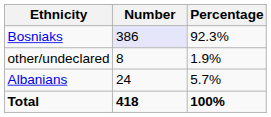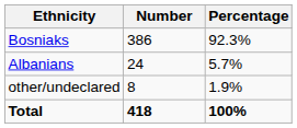 <table class="wikitable">
 <tr>
 <th width="100px">Ethnicity</th>
 <th width="80px">Number</th>
 <th width="80px">Percentage</th>
 </tr>
 <tr>
 <td><a href='#'>Bosniaks</a></td>
-<td style="background: lavender;">386</td>
+<td>386</td>
 <td>92.3%</td>
+</tr>
+<tr>
+<td><a href='#'>Albanians</a></td>
+<td>24</td>
+<td>5.7%</td>
 </tr>
 <tr>
 <td>other/undeclared</td>
 <td>8</td>
 <td>1.9%</td>
 </tr>
 <tr>
-<td><a href='#'>Albanians</a></td>
-<td>24</td>
-<td>5.7%</td>
-</tr>
-<tr>
 <td><strong>Total</strong></td>
 <td><strong>418</strong></td>
 <td><strong>100%</strong></td>
 </tr>
 </table>
